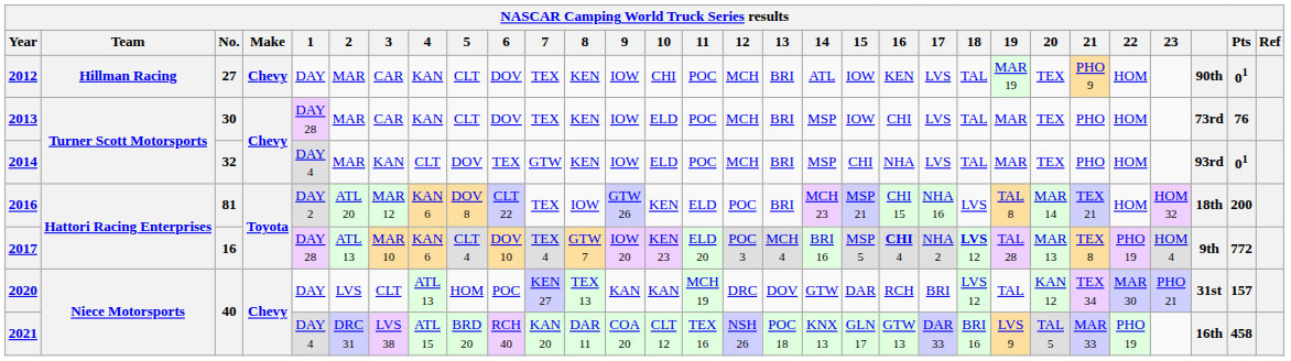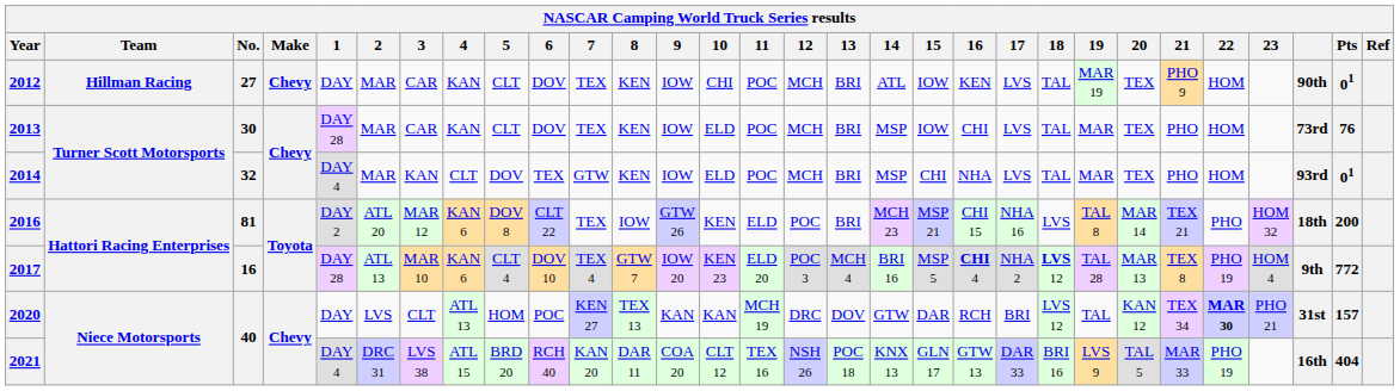 <table class="wikitable" style="text-align:center; font-size:75%">
 <tr>
 <th colspan=45><a href='#'>NASCAR Camping World Truck Series</a> results</th>
 </tr>
 <tr>
 <th>Year</th>
 <th>Team</th>
 <th>No.</th>
 <th>Make</th>
 <th>1</th>
 <th>2</th>
 <th>3</th>
 <th>4</th>
 <th>5</th>
 <th>6</th>
 <th>7</th>
 <th>8</th>
 <th>9</th>
 <th>10</th>
 <th>11</th>
 <th>12</th>
 <th>13</th>
 <th>14</th>
 <th>15</th>
 <th>16</th>
 <th>17</th>
 <th>18</th>
 <th>19</th>
 <th>20</th>
 <th>21</th>
 <th>22</th>
 <th>23</th>
 <th></th>
 <th>Pts</th>
 <th>Ref</th>
 </tr>
 <tr>
 <th><a href='#'>2012</a></th>
 <th><a href='#'>Hillman Racing</a></th>
 <th>27</th>
 <th><a href='#'>Chevy</a></th>
 <td><a href='#'>DAY</a></td>
 <td><a href='#'>MAR</a></td>
 <td><a href='#'>CAR</a></td>
 <td><a href='#'>KAN</a></td>
 <td><a href='#'>CLT</a></td>
 <td><a href='#'>DOV</a></td>
 <td><a href='#'>TEX</a></td>
 <td><a href='#'>KEN</a></td>
 <td><a href='#'>IOW</a></td>
 <td><a href='#'>CHI</a></td>
 <td><a href='#'>POC</a></td>
 <td><a href='#'>MCH</a></td>
 <td><a href='#'>BRI</a></td>
 <td><a href='#'>ATL</a></td>
 <td><a href='#'>IOW</a></td>
 <td><a href='#'>KEN</a></td>
 <td><a href='#'>LVS</a></td>
 <td><a href='#'>TAL</a></td>
 <td style="background:#DFFFDF;"><a href='#'>MAR</a><br><small>19</small></td>
 <td><a href='#'>TEX</a></td>
 <td style="background:#FFDF9F;"><a href='#'>PHO</a><br><small>9</small></td>
 <td><a href='#'>HOM</a></td>
 <td></td>
 <th>90th</th>
 <th>0<sup>1</sup></th>
 <th></th>
 </tr>
 <tr>
 <th><a href='#'>2013</a></th>
 <th rowspan=2><a href='#'>Turner Scott Motorsports</a></th>
 <th>30</th>
 <th rowspan=2><a href='#'>Chevy</a></th>
 <td style="background:#EFCFFF;"><a href='#'>DAY</a><br><small>28</small></td>
 <td><a href='#'>MAR</a></td>
 <td><a href='#'>CAR</a></td>
 <td><a href='#'>KAN</a></td>
 <td><a href='#'>CLT</a></td>
 <td><a href='#'>DOV</a></td>
 <td><a href='#'>TEX</a></td>
 <td><a href='#'>KEN</a></td>
 <td><a href='#'>IOW</a></td>
 <td><a href='#'>ELD</a></td>
 <td><a href='#'>POC</a></td>
 <td><a href='#'>MCH</a></td>
 <td><a href='#'>BRI</a></td>
 <td><a href='#'>MSP</a></td>
 <td><a href='#'>IOW</a></td>
 <td><a href='#'>CHI</a></td>
 <td><a href='#'>LVS</a></td>
 <td><a href='#'>TAL</a></td>
 <td><a href='#'>MAR</a></td>
 <td><a href='#'>TEX</a></td>
 <td><a href='#'>PHO</a></td>
 <td><a href='#'>HOM</a></td>
 <td></td>
 <th>73rd</th>
 <th>76</th>
 <th></th>
 </tr>
 <tr>
 <th><a href='#'>2014</a></th>
 <th>32</th>
 <td style="background:#DFDFDF;"><a href='#'>DAY</a><br><small>4</small></td>
 <td><a href='#'>MAR</a></td>
 <td><a href='#'>KAN</a></td>
 <td><a href='#'>CLT</a></td>
 <td><a href='#'>DOV</a></td>
 <td><a href='#'>TEX</a></td>
 <td><a href='#'>GTW</a></td>
 <td><a href='#'>KEN</a></td>
 <td><a href='#'>IOW</a></td>
 <td><a href='#'>ELD</a></td>
 <td><a href='#'>POC</a></td>
 <td><a href='#'>MCH</a></td>
 <td><a href='#'>BRI</a></td>
 <td><a href='#'>MSP</a></td>
 <td><a href='#'>CHI</a></td>
 <td><a href='#'>NHA</a></td>
 <td><a href='#'>LVS</a></td>
 <td><a href='#'>TAL</a></td>
 <td><a href='#'>MAR</a></td>
 <td><a href='#'>TEX</a></td>
 <td><a href='#'>PHO</a></td>
 <td><a href='#'>HOM</a></td>
 <td></td>
 <th>93rd</th>
 <th>0<sup>1</sup></th>
 <th></th>
 </tr>
 <tr>
 <th><a href='#'>2016</a></th>
 <th rowspan=2><a href='#'>Hattori Racing Enterprises</a></th>
 <th>81</th>
 <th rowspan=2><a href='#'>Toyota</a></th>
 <td style="background:#DFDFDF;"><a href='#'>DAY</a><br><small>2</small></td>
 <td style="background:#DFFFDF;"><a href='#'>ATL</a><br><small>20</small></td>
 <td style="background:#DFFFDF;"><a href='#'>MAR</a><br><small>12</small></td>
 <td style="background:#FFDF9F;"><a href='#'>KAN</a><br><small>6</small></td>
 <td style="background:#FFDF9F;"><a href='#'>DOV</a><br><small>8</small></td>
 <td style="background:#CFCFFF;"><a href='#'>CLT</a><br><small>22</small></td>
 <td><a href='#'>TEX</a></td>
 <td><a href='#'>IOW</a></td>
 <td style="background:#CFCFFF;"><a href='#'>GTW</a><br><small>26</small></td>
 <td><a href='#'>KEN</a></td>
 <td><a href='#'>ELD</a></td>
 <td><a href='#'>POC</a></td>
 <td><a href='#'>BRI</a></td>
 <td style="background:#EFCFFF;"><a href='#'>MCH</a><br><small>23</small></td>
 <td style="background:#CFCFFF;"><a href='#'>MSP</a><br><small>21</small></td>
 <td style="background:#DFFFDF;"><a href='#'>CHI</a><br><small>15</small></td>
 <td style="background:#DFFFDF;"><a href='#'>NHA</a><br><small>16</small></td>
 <td><a href='#'>LVS</a></td>
 <td style="background:#FFDF9F;"><a href='#'>TAL</a><br><small>8</small></td>
 <td style="background:#DFFFDF;"><a href='#'>MAR</a><br><small>14</small></td>
 <td style="background:#CFCFFF;"><a href='#'>TEX</a><br><small>21</small></td>
-<td><a href='#'>HOM</a></td>
+<td><a href='#'>PHO</a></td>
 <td style="background:#EFCFFF;"><a href='#'>HOM</a><br><small>32</small></td>
 <th>18th</th>
 <th>200</th>
 <th></th>
 </tr>
 <tr>
 <th><a href='#'>2017</a></th>
 <th>16</th>
 <td style="background:#EFCFFF;"><a href='#'>DAY</a><br><small>28</small></td>
 <td style="background:#DFFFDF;"><a href='#'>ATL</a><br><small>13</small></td>
 <td style="background:#FFDF9F;"><a href='#'>MAR</a><br><small>10</small></td>
 <td style="background:#FFDF9F;"><a href='#'>KAN</a><br><small>6</small></td>
 <td style="background:#DFDFDF;"><a href='#'>CLT</a><br><small>4</small></td>
 <td style="background:#FFDF9F;"><a href='#'>DOV</a><br><small>10</small></td>
 <td style="background:#DFDFDF;"><a href='#'>TEX</a><br><small>4</small></td>
 <td style="background:#FFDF9F;"><a href='#'>GTW</a><br><small>7</small></td>
 <td style="background:#EFCFFF;"><a href='#'>IOW</a><br><small>20</small></td>
 <td style="background:#EFCFFF;"><a href='#'>KEN</a><br><small>23</small></td>
 <td style="background:#DFFFDF;"><a href='#'>ELD</a><br><small>20</small></td>
 <td style="background:#DFDFDF;"><a href='#'>POC</a><br><small>3</small></td>
 <td style="background:#DFDFDF;"><a href='#'>MCH</a><br><small>4</small></td>
 <td style="background:#DFFFDF;"><a href='#'>BRI</a><br><small>16</small></td>
 <td style="background:#DFDFDF;"><a href='#'>MSP</a><br><small>5</small></td>
 <td style="background:#DFDFDF;"><strong><a href='#'>CHI</a></strong><br><small>4</small></td>
 <td style="background:#DFDFDF;"><a href='#'>NHA</a><br><small>2</small></td>
 <td style="background:#DFFFDF;"><strong><a href='#'>LVS</a></strong><br><small>12</small></td>
 <td style="background:#EFCFFF;"><a href='#'>TAL</a><br><small>28</small></td>
 <td style="background:#DFFFDF;"><a href='#'>MAR</a><br><small>13</small></td>
 <td style="background:#FFDF9F;"><a href='#'>TEX</a><br><small>8</small></td>
 <td style="background:#EFCFFF;"><a href='#'>PHO</a><br><small>19</small></td>
 <td style="background:#DFDFDF;"><a href='#'>HOM</a><br><small>4</small></td>
 <th>9th</th>
 <th>772</th>
 <th></th>
 </tr>
 <tr>
 <th><a href='#'>2020</a></th>
 <th rowspan=2><a href='#'>Niece Motorsports</a></th>
 <th rowspan=2>40</th>
 <th rowspan=2><a href='#'>Chevy</a></th>
 <td><a href='#'>DAY</a></td>
 <td><a href='#'>LVS</a></td>
 <td><a href='#'>CLT</a></td>
 <td style="background:#DFFFDF;"><a href='#'>ATL</a><br><small>13</small></td>
 <td><a href='#'>HOM</a></td>
 <td><a href='#'>POC</a></td>
 <td style="background:#CFCFFF;"><a href='#'>KEN</a><br><small>27</small></td>
 <td style="background:#DFFFDF;"><a href='#'>TEX</a><br><small>13</small></td>
 <td><a href='#'>KAN</a></td>
 <td><a href='#'>KAN</a></td>
 <td style="background:#DFFFDF;"><a href='#'>MCH</a><br><small>19</small></td>
 <td><a href='#'>DRC</a></td>
 <td><a href='#'>DOV</a></td>
 <td><a href='#'>GTW</a></td>
 <td><a href='#'>DAR</a></td>
 <td><a href='#'>RCH</a></td>
 <td><a href='#'>BRI</a></td>
 <td style="background:#DFFFDF;"><a href='#'>LVS</a><br><small>12</small></td>
 <td><a href='#'>TAL</a></td>
 <td style="background:#DFFFDF;"><a href='#'>KAN</a><br><small>12</small></td>
 <td style="background:#EFCFFF;"><a href='#'>TEX</a><br><small>34</small></td>
-<td style="background:#CFCFFF;"><a href='#'>MAR</a><br><small>30</small></td>
+<td style="background:#CFCFFF;"><strong><a href='#'>MAR</a><br><small>30</small></strong></td>
 <td style="background:#CFCFFF;"><a href='#'>PHO</a><br><small>21</small></td>
 <th>31st</th>
 <th>157</th>
 <th></th>
 </tr>
 <tr>
 <th><a href='#'>2021</a></th>
 <td style="background:#DFDFDF;"><a href='#'>DAY</a><br><small>4</small></td>
 <td style="background:#CFCFFF;"><a href='#'>DRC</a><br><small>31</small></td>
 <td style="background:#EFCFFF;"><a href='#'>LVS</a><br><small>38</small></td>
 <td style="background:#DFFFDF;"><a href='#'>ATL</a><br><small>15</small></td>
 <td style="background:#DFFFDF;"><a href='#'>BRD</a><br><small>20</small></td>
 <td style="background:#EFCFFF;"><a href='#'>RCH</a><br><small>40</small></td>
 <td style="background:#DFFFDF;"><a href='#'>KAN</a><br><small>20</small></td>
 <td style="background:#DFFFDF;"><a href='#'>DAR</a><br><small>11</small></td>
 <td style="background:#DFFFDF;"><a href='#'>COA</a><br><small>20</small></td>
 <td style="background:#DFFFDF;"><a href='#'>CLT</a><br><small>12</small></td>
 <td style="background:#DFFFDF;"><a href='#'>TEX</a><br><small>16</small></td>
 <td style="background:#CFCFFF;"><a href='#'>NSH</a><br><small>26</small></td>
 <td style="background:#DFFFDF;"><a href='#'>POC</a><br><small>18</small></td>
 <td style="background:#DFFFDF;"><a href='#'>KNX</a><br><small>13</small></td>
 <td style="background:#DFFFDF;"><a href='#'>GLN</a><br><small>17</small></td>
 <td style="background:#DFFFDF;"><a href='#'>GTW</a><br><small>13</small></td>
 <td style="background:#CFCFFF;"><a href='#'>DAR</a><br><small>33</small></td>
 <td style="background:#DFFFDF;"><a href='#'>BRI</a><br><small>16</small></td>
 <td style="background:#FFDF9F;"><a href='#'>LVS</a><br><small>9</small></td>
 <td style="background:#DFDFDF;"><a href='#'>TAL</a><br><small>5</small></td>
 <td style="background:#CFCFFF;"><a href='#'>MAR</a><br><small>33</small></td>
 <td style="background:#DFFFDF;"><a href='#'>PHO</a><br><small>19</small></td>
 <td></td>
 <th>16th</th>
-<th>458</th>
+<th>404</th>
 <th></th>
 </tr>
 </table>
